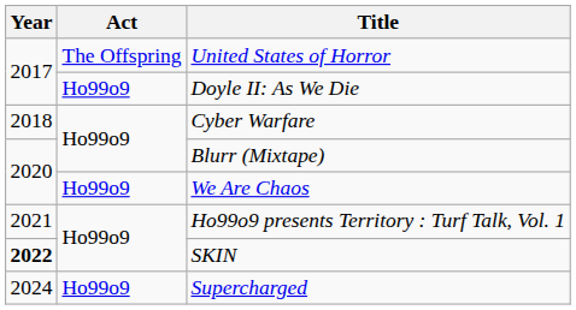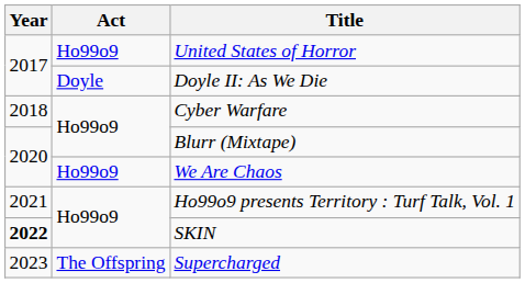 <table class="wikitable">
 <tr>
 <th>Year</th>
 <th>Act</th>
 <th>Title</th>
 </tr>
 <tr>
 <td rowspan="2">2017</td>
-<td><a href='#'>The Offspring</a></td>
+<td><a href='#'>Ho99o9</a></td>
 <td><em><a href='#'>United States of Horror</a></em></td>
 </tr>
 <tr>
-<td><a href='#'>Ho99o9</a></td>
+<td><a href='#'>Doyle</a></td>
 <td><em>Doyle II: As We Die</em></td>
 </tr>
 <tr>
 <td>2018</td>
 <td rowspan="2">Ho99o9</td>
 <td><em>Cyber Warfare</em></td>
 </tr>
 <tr>
 <td rowspan="2">2020</td>
 <td><em>Blurr (Mixtape)</em></td>
 </tr>
 <tr>
 <td><a href='#'>Ho99o9</a></td>
 <td><em><a href='#'>We Are Chaos</a></em></td>
 </tr>
 <tr>
 <td>2021</td>
 <td rowspan="2">Ho99o9</td>
 <td><em>Ho99o9 presents Territory : Turf Talk, Vol. 1</em></td>
 </tr>
 <tr>
 <td><strong>2022</strong></td>
 <td><em>SKIN</em></td>
 </tr>
 <tr>
-<td>2024</td>
-<td><a href='#'>Ho99o9</a></td>
+<td>2023</td>
+<td><a href='#'>The Offspring</a></td>
 <td><em><a href='#'>Supercharged</a></em></td>
 </tr>
 </table>
